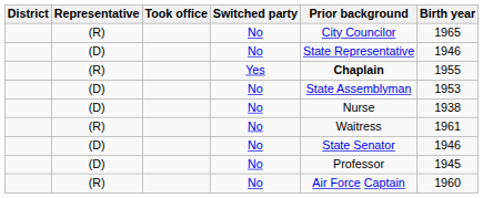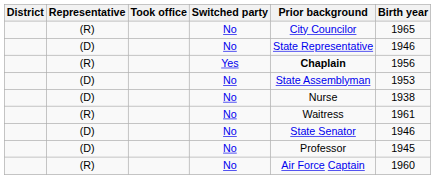 <table class="sortable wikitable" style="text-align:center">
 <tr>
 <th>District</th>
 <th>Representative</th>
 <th>Took office</th>
 <th>Switched party</th>
 <th>Prior background</th>
 <th>Birth year</th>
 </tr>
 <tr>
 <td></td>
 <td> (R)</td>
 <td></td>
 <td><a href='#'>No</a></td>
 <td><a href='#'>City Councilor</a></td>
 <td>1965</td>
 </tr>
 <tr>
 <td></td>
 <td> (D)</td>
 <td></td>
 <td><a href='#'>No</a></td>
 <td><a href='#'>State Representative</a></td>
 <td>1946</td>
 </tr>
 <tr>
 <td></td>
 <td> (R)</td>
 <td></td>
 <td><a href='#'>Yes</a></td>
 <td><strong>Chaplain</strong></td>
-<td>1955</td>
+<td>1956</td>
 </tr>
 <tr>
 <td></td>
 <td> (D)</td>
 <td></td>
 <td><a href='#'>No</a></td>
 <td><a href='#'>State Assemblyman</a></td>
 <td>1953</td>
 </tr>
 <tr>
 <td></td>
 <td> (D)</td>
 <td></td>
 <td><a href='#'>No</a></td>
 <td>Nurse</td>
 <td>1938</td>
 </tr>
 <tr>
 <td></td>
 <td> (R)</td>
 <td></td>
 <td><a href='#'>No</a></td>
 <td>Waitress</td>
 <td>1961</td>
 </tr>
 <tr>
 <td></td>
 <td> (D)</td>
 <td></td>
 <td><a href='#'>No</a></td>
 <td><a href='#'>State Senator</a></td>
 <td>1946</td>
 </tr>
 <tr>
 <td></td>
 <td> (D)</td>
 <td></td>
 <td><a href='#'>No</a></td>
 <td>Professor</td>
 <td>1945</td>
 </tr>
 <tr>
 <td></td>
 <td> (R)</td>
 <td></td>
 <td><a href='#'>No</a></td>
 <td><a href='#'>Air Force</a> <a href='#'>Captain</a></td>
 <td>1960</td>
 </tr>
 </table>
